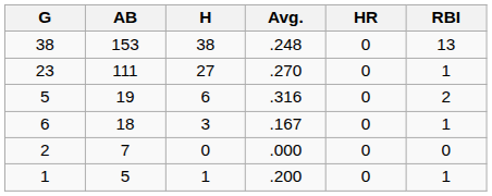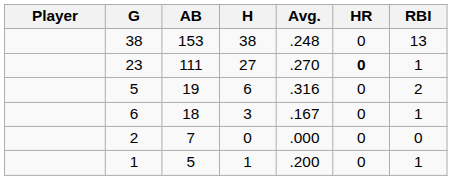 <table class="wikitable sortable">
 <tr>
+<th bgcolor="#DDDDFF" width="16%">Player</th>
 <th bgcolor="#DDDDFF" width="9%">G</th>
 <th bgcolor="#DDDDFF" width="9%">AB</th>
 <th bgcolor="#DDDDFF" width="9%">H</th>
 <th bgcolor="#DDDDFF" width="9%">Avg.</th>
 <th bgcolor="#DDDDFF" width="9%">HR</th>
 <th bgcolor="#DDDDFF" width="9%">RBI</th>
 </tr>
 <tr align="center">
+<td></td>
 <td>38</td>
 <td>153</td>
 <td>38</td>
 <td>.248</td>
 <td>0</td>
 <td>13</td>
 </tr>
 <tr align="center">
+<td></td>
 <td>23</td>
 <td>111</td>
 <td>27</td>
 <td>.270</td>
-<td>0</td>
+<td><strong>0</strong></td>
 <td>1</td>
 </tr>
 <tr align="center">
+<td></td>
 <td>5</td>
 <td>19</td>
 <td>6</td>
 <td>.316</td>
 <td>0</td>
 <td>2</td>
 </tr>
 <tr align="center">
+<td></td>
 <td>6</td>
 <td>18</td>
 <td>3</td>
 <td>.167</td>
 <td>0</td>
 <td>1</td>
 </tr>
 <tr align="center">
+<td></td>
 <td>2</td>
 <td>7</td>
 <td>0</td>
 <td>.000</td>
 <td>0</td>
 <td>0</td>
 </tr>
 <tr align="center">
+<td></td>
 <td>1</td>
 <td>5</td>
 <td>1</td>
 <td>.200</td>
 <td>0</td>
 <td>1</td>
 </tr>
 </table>
